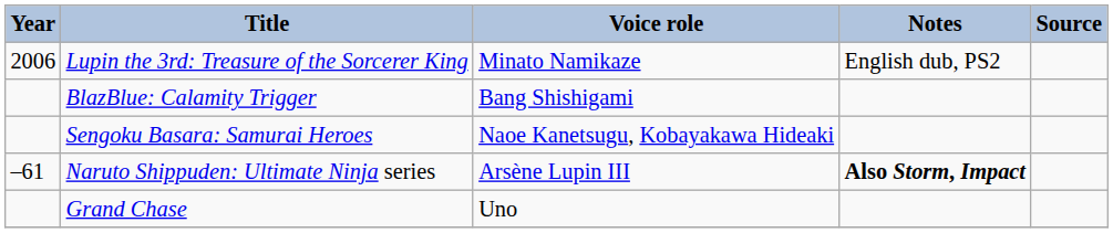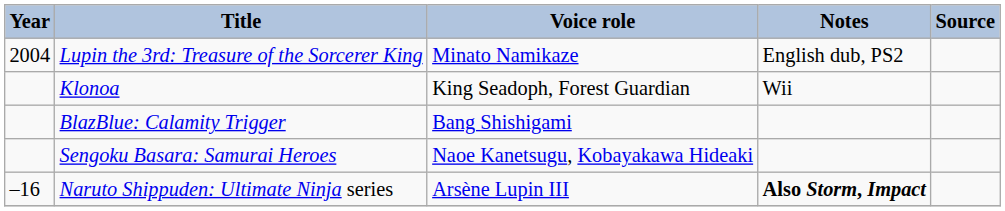 <table class="wikitable sortable plainrowheaders" style="width=95%;  font-size: 95%;">
 <tr>
 <th style="background:#b0c4de;">Year</th>
 <th style="background:#b0c4de;">Title</th>
 <th style="background:#b0c4de;">Voice role </th>
 <th style="background:#b0c4de;" class="unsortable">Notes </th>
 <th style="background:#b0c4de;" class="unsortable">Source</th>
 </tr>
 <tr>
-<td>2006</td>
+<td>2004</td>
 <td><em><a href='#'>Lupin the 3rd: Treasure of the Sorcerer King</a></em></td>
 <td><a href='#'>Minato Namikaze</a></td>
 <td>English dub, PS2</td>
+<td></td>
+</tr>
+<tr>
+<td></td>
+<td><em><a href='#'>Klonoa</a></em></td>
+<td>King Seadoph, Forest Guardian</td>
+<td>Wii</td>
 <td></td>
 </tr>
 <tr>
 <td></td>
 <td><em><a href='#'>BlazBlue: Calamity Trigger</a></em></td>
 <td><a href='#'>Bang Shishigami</a></td>
 <td></td>
 <td></td>
 </tr>
 <tr>
 <td></td>
 <td><em><a href='#'>Sengoku Basara: Samurai Heroes</a></em></td>
 <td><a href='#'>Naoe Kanetsugu</a>, <a href='#'>Kobayakawa Hideaki</a></td>
 <td></td>
 <td></td>
 </tr>
 <tr>
-<td>–61</td>
+<td>–16</td>
 <td><em><a href='#'>Naruto Shippuden: Ultimate Ninja</a></em> series</td>
 <td><a href='#'>Arsène Lupin III</a></td>
 <td><strong>Also <em>Storm</em>, <em>Impact</em></strong></td>
 <td></td>
 </tr>
 <tr>
-<td></td>
-<td><em><a href='#'>Grand Chase</a></em></td>
-<td>Uno</td>
-<td></td>
-<td></td>
-</tr>
-<tr>
 </tr>
 </table>
